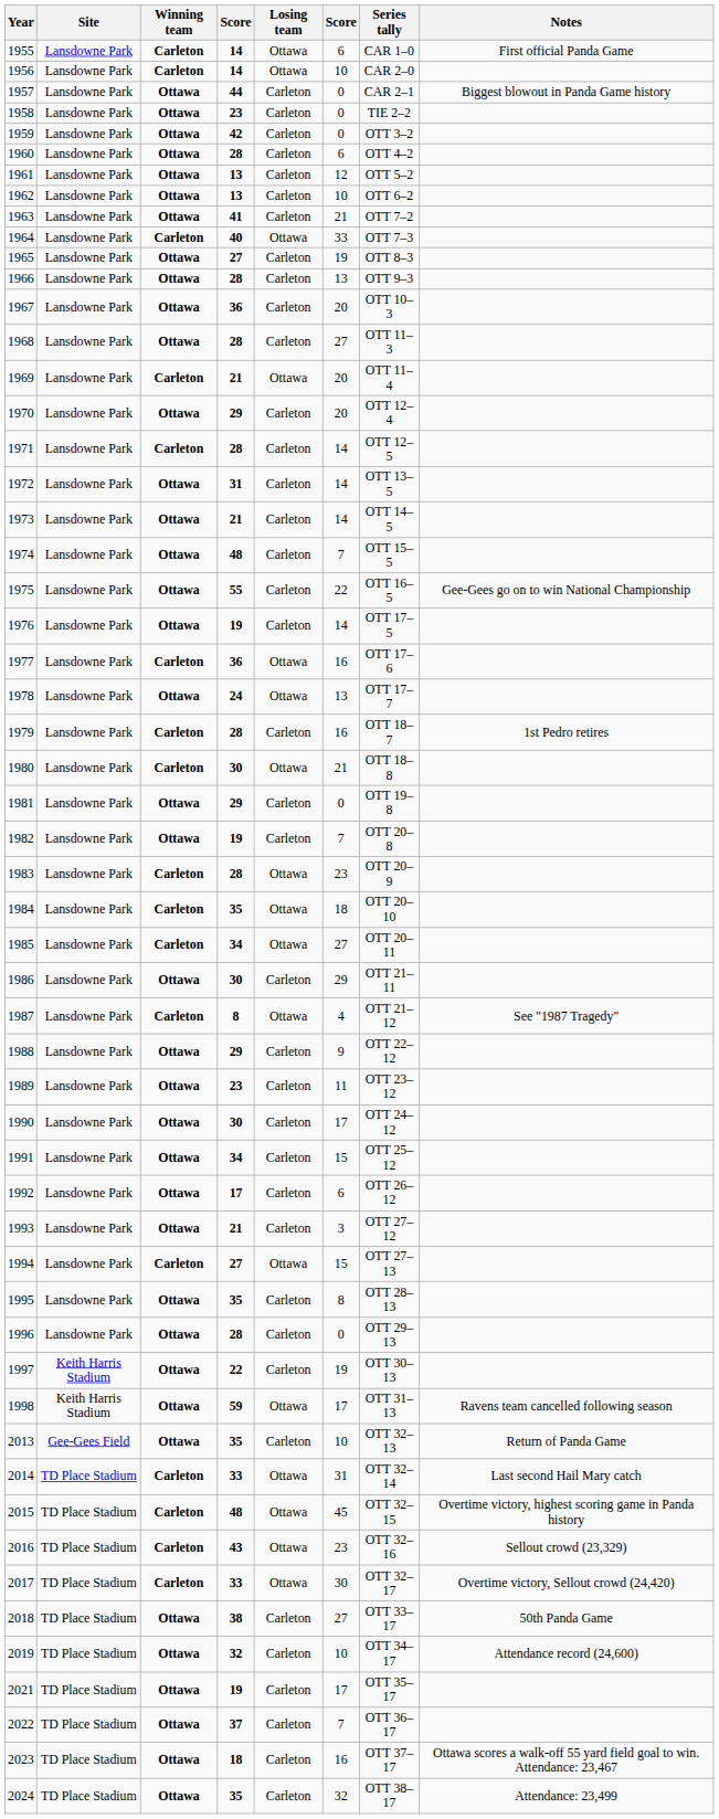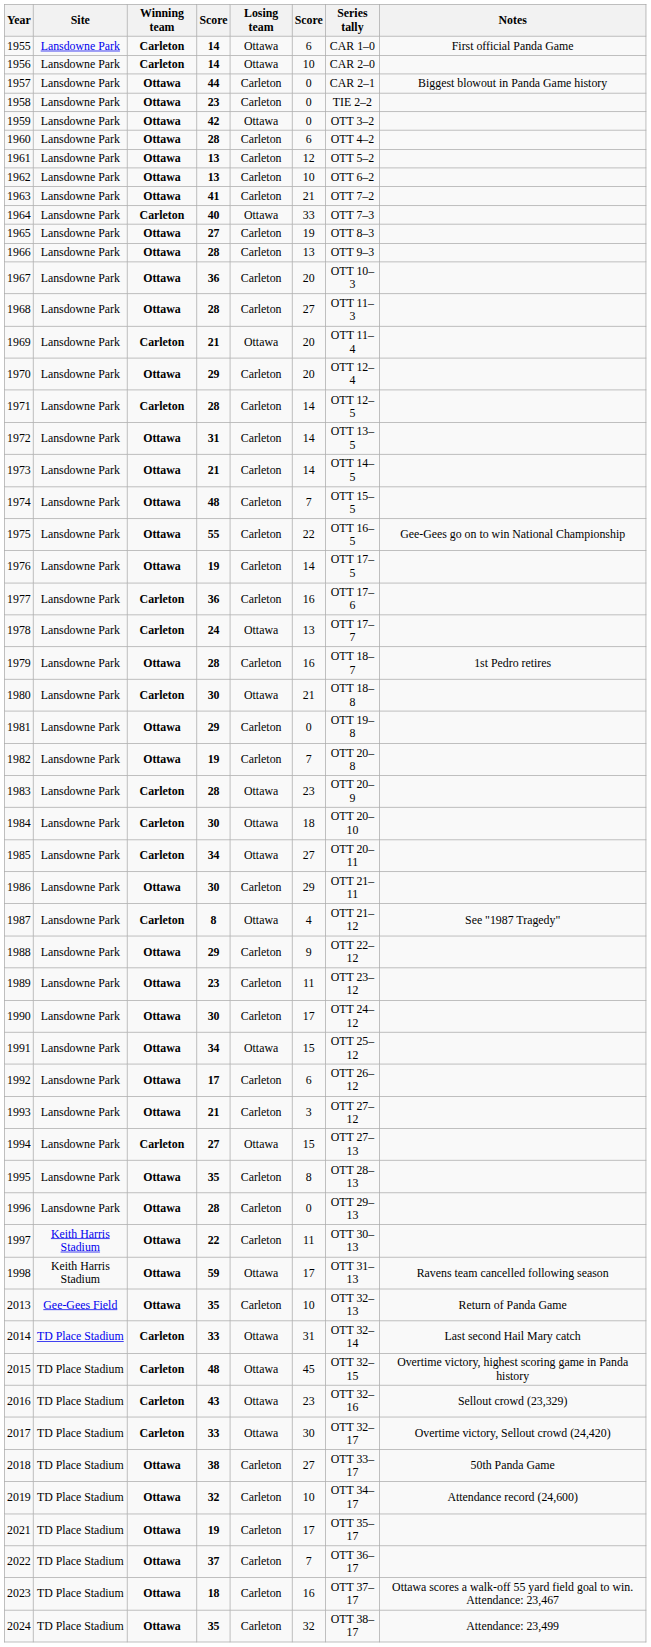 <table class="wikitable sortable">
 <tr>
 <th>Year</th>
 <th>Site</th>
 <th>Winning team</th>
 <th>Score</th>
 <th>Losing team</th>
 <th>Score</th>
 <th>Series tally</th>
 <th>Notes</th>
 </tr>
 <tr align=center>
 <td>1955</td>
 <td><a href='#'>Lansdowne Park</a></td>
 <td><strong>Carleton</strong></td>
 <td><strong>14</strong></td>
 <td>Ottawa</td>
 <td>6</td>
 <td>CAR 1–0</td>
 <td>First official Panda Game</td>
 </tr>
 <tr align=center>
 <td>1956</td>
 <td>Lansdowne Park</td>
 <td><strong>Carleton</strong></td>
 <td><strong>14</strong></td>
 <td>Ottawa</td>
 <td>10</td>
 <td>CAR 2–0</td>
 <td></td>
 </tr>
 <tr align=center>
 <td>1957</td>
 <td>Lansdowne Park</td>
 <td><strong>Ottawa</strong></td>
 <td><strong>44</strong></td>
 <td>Carleton</td>
 <td>0</td>
 <td>CAR 2–1</td>
 <td>Biggest blowout in Panda Game history</td>
 </tr>
 <tr align=center>
 <td>1958</td>
 <td>Lansdowne Park</td>
 <td><strong>Ottawa</strong></td>
 <td><strong>23</strong></td>
 <td>Carleton</td>
 <td>0</td>
 <td>TIE 2–2</td>
 <td></td>
 </tr>
 <tr align=center>
 <td>1959</td>
 <td>Lansdowne Park</td>
 <td><strong>Ottawa</strong></td>
 <td><strong>42</strong></td>
-<td>Carleton</td>
+<td>Ottawa</td>
 <td>0</td>
 <td>OTT 3–2</td>
 <td></td>
 </tr>
 <tr align=center>
 <td>1960</td>
 <td>Lansdowne Park</td>
 <td><strong>Ottawa</strong></td>
 <td><strong>28</strong></td>
 <td>Carleton</td>
 <td>6</td>
 <td>OTT 4–2</td>
 <td></td>
 </tr>
 <tr align=center>
 <td>1961</td>
 <td>Lansdowne Park</td>
 <td><strong>Ottawa</strong></td>
 <td><strong>13</strong></td>
 <td>Carleton</td>
 <td>12</td>
 <td>OTT 5–2</td>
 <td></td>
 </tr>
 <tr align=center>
 <td>1962</td>
 <td>Lansdowne Park</td>
 <td><strong>Ottawa</strong></td>
 <td><strong>13</strong></td>
 <td>Carleton</td>
 <td>10</td>
 <td>OTT 6–2</td>
 <td></td>
 </tr>
 <tr align=center>
 <td>1963</td>
 <td>Lansdowne Park</td>
 <td><strong>Ottawa</strong></td>
 <td><strong>41</strong></td>
 <td>Carleton</td>
 <td>21</td>
 <td>OTT 7–2</td>
 <td></td>
 </tr>
 <tr align=center>
 <td>1964</td>
 <td>Lansdowne Park</td>
 <td><strong>Carleton</strong></td>
 <td><strong>40</strong></td>
 <td>Ottawa</td>
 <td>33</td>
 <td>OTT 7–3</td>
 <td></td>
 </tr>
 <tr align=center>
 <td>1965</td>
 <td>Lansdowne Park</td>
 <td><strong>Ottawa</strong></td>
 <td><strong>27</strong></td>
 <td>Carleton</td>
 <td>19</td>
 <td>OTT 8–3</td>
 <td></td>
 </tr>
 <tr align=center>
 <td>1966</td>
 <td>Lansdowne Park</td>
 <td><strong>Ottawa</strong></td>
 <td><strong>28</strong></td>
 <td>Carleton</td>
 <td>13</td>
 <td>OTT 9–3</td>
 <td></td>
 </tr>
 <tr align=center>
 <td>1967</td>
 <td>Lansdowne Park</td>
 <td><strong>Ottawa</strong></td>
 <td><strong>36</strong></td>
 <td>Carleton</td>
 <td>20</td>
 <td>OTT 10–3</td>
 <td></td>
 </tr>
 <tr align=center>
 <td>1968</td>
 <td>Lansdowne Park</td>
 <td><strong>Ottawa</strong></td>
 <td><strong>28</strong></td>
 <td>Carleton</td>
 <td>27</td>
 <td>OTT 11–3</td>
 <td></td>
 </tr>
 <tr align=center>
 <td>1969</td>
 <td>Lansdowne Park</td>
 <td><strong>Carleton</strong></td>
 <td><strong>21</strong></td>
 <td>Ottawa</td>
 <td>20</td>
 <td>OTT 11–4</td>
 <td></td>
 </tr>
 <tr align=center>
 <td>1970</td>
 <td>Lansdowne Park</td>
 <td><strong>Ottawa</strong></td>
 <td><strong>29</strong></td>
 <td>Carleton</td>
 <td>20</td>
 <td>OTT 12–4</td>
 <td></td>
 </tr>
 <tr align=center>
 <td>1971</td>
 <td>Lansdowne Park</td>
 <td><strong>Carleton</strong></td>
 <td><strong>28</strong></td>
 <td>Carleton</td>
 <td>14</td>
 <td>OTT 12–5</td>
 <td></td>
 </tr>
 <tr align=center>
 <td>1972</td>
 <td>Lansdowne Park</td>
 <td><strong>Ottawa</strong></td>
 <td><strong>31</strong></td>
 <td>Carleton</td>
 <td>14</td>
 <td>OTT 13–5</td>
 <td></td>
 </tr>
 <tr align=center>
 <td>1973</td>
 <td>Lansdowne Park</td>
 <td><strong>Ottawa</strong></td>
 <td><strong>21</strong></td>
 <td>Carleton</td>
 <td>14</td>
 <td>OTT 14–5</td>
 <td></td>
 </tr>
 <tr align=center>
 <td>1974</td>
 <td>Lansdowne Park</td>
 <td><strong>Ottawa</strong></td>
 <td><strong>48</strong></td>
 <td>Carleton</td>
 <td>7</td>
 <td>OTT 15–5</td>
 <td></td>
 </tr>
 <tr align=center>
 <td>1975</td>
 <td>Lansdowne Park</td>
 <td><strong>Ottawa</strong></td>
 <td><strong>55</strong></td>
 <td>Carleton</td>
 <td>22</td>
 <td>OTT 16–5</td>
 <td>Gee-Gees go on to win National Championship</td>
 </tr>
 <tr align=center>
 <td>1976</td>
 <td>Lansdowne Park</td>
 <td><strong>Ottawa</strong></td>
 <td><strong>19</strong></td>
 <td>Carleton</td>
 <td>14</td>
 <td>OTT 17–5</td>
 <td></td>
 </tr>
 <tr align=center>
 <td>1977</td>
 <td>Lansdowne Park</td>
 <td><strong>Carleton</strong></td>
 <td><strong>36</strong></td>
-<td>Ottawa</td>
+<td>Carleton</td>
 <td>16</td>
 <td>OTT 17–6</td>
 <td></td>
 </tr>
 <tr align=center>
 <td>1978</td>
 <td>Lansdowne Park</td>
-<td><strong>Ottawa</strong></td>
+<td><strong>Carleton</strong></td>
 <td><strong>24</strong></td>
 <td>Ottawa</td>
 <td>13</td>
 <td>OTT 17–7</td>
 <td></td>
 </tr>
 <tr align=center>
 <td>1979</td>
 <td>Lansdowne Park</td>
-<td><strong>Carleton</strong></td>
+<td><strong>Ottawa</strong></td>
 <td><strong>28</strong></td>
 <td>Carleton</td>
 <td>16</td>
 <td>OTT 18–7</td>
 <td>1st Pedro retires</td>
 </tr>
 <tr align=center>
 <td>1980</td>
 <td>Lansdowne Park</td>
 <td><strong>Carleton</strong></td>
 <td><strong>30</strong></td>
 <td>Ottawa</td>
 <td>21</td>
 <td>OTT 18–8</td>
 <td></td>
 </tr>
 <tr align=center>
 <td>1981</td>
 <td>Lansdowne Park</td>
 <td><strong>Ottawa</strong></td>
 <td><strong>29</strong></td>
 <td>Carleton</td>
 <td>0</td>
 <td>OTT 19–8</td>
 <td></td>
 </tr>
 <tr align=center>
 <td>1982</td>
 <td>Lansdowne Park</td>
 <td><strong>Ottawa</strong></td>
 <td><strong>19</strong></td>
 <td>Carleton</td>
 <td>7</td>
 <td>OTT 20–8</td>
 <td></td>
 </tr>
 <tr align=center>
 <td>1983</td>
 <td>Lansdowne Park</td>
 <td><strong>Carleton</strong></td>
 <td><strong>28</strong></td>
 <td>Ottawa</td>
 <td>23</td>
 <td>OTT 20–9</td>
 <td></td>
 </tr>
 <tr align=center>
 <td>1984</td>
 <td>Lansdowne Park</td>
 <td><strong>Carleton</strong></td>
-<td><strong>35</strong></td>
+<td><strong>30</strong></td>
 <td>Ottawa</td>
 <td>18</td>
 <td>OTT 20–10</td>
 <td></td>
 </tr>
 <tr align=center>
 <td>1985</td>
 <td>Lansdowne Park</td>
 <td><strong>Carleton</strong></td>
 <td><strong>34</strong></td>
 <td>Ottawa</td>
 <td>27</td>
 <td>OTT 20–11</td>
 <td></td>
 </tr>
 <tr align=center>
 <td>1986</td>
 <td>Lansdowne Park</td>
 <td><strong>Ottawa</strong></td>
 <td><strong>30</strong></td>
 <td>Carleton</td>
 <td>29</td>
 <td>OTT 21–11</td>
 <td></td>
 </tr>
 <tr align=center>
 <td>1987</td>
 <td>Lansdowne Park</td>
 <td><strong>Carleton</strong></td>
 <td><strong>8</strong></td>
 <td>Ottawa</td>
 <td>4</td>
 <td>OTT 21–12</td>
 <td>See "1987 Tragedy"</td>
 </tr>
 <tr align=center>
 <td>1988</td>
 <td>Lansdowne Park</td>
 <td><strong>Ottawa</strong></td>
 <td><strong>29</strong></td>
 <td>Carleton</td>
 <td>9</td>
 <td>OTT 22–12</td>
 <td></td>
 </tr>
 <tr align=center>
 <td>1989</td>
 <td>Lansdowne Park</td>
 <td><strong>Ottawa</strong></td>
 <td><strong>23</strong></td>
 <td>Carleton</td>
 <td>11</td>
 <td>OTT 23–12</td>
 <td></td>
 </tr>
 <tr align=center>
 <td>1990</td>
 <td>Lansdowne Park</td>
 <td><strong>Ottawa</strong></td>
 <td><strong>30</strong></td>
 <td>Carleton</td>
 <td>17</td>
 <td>OTT 24–12</td>
 <td></td>
 </tr>
 <tr align=center>
 <td>1991</td>
 <td>Lansdowne Park</td>
 <td><strong>Ottawa</strong></td>
 <td><strong>34</strong></td>
-<td>Carleton</td>
+<td>Ottawa</td>
 <td>15</td>
 <td>OTT 25–12</td>
 <td></td>
 </tr>
 <tr align=center>
 <td>1992</td>
 <td>Lansdowne Park</td>
 <td><strong>Ottawa</strong></td>
 <td><strong>17</strong></td>
 <td>Carleton</td>
 <td>6</td>
 <td>OTT 26–12</td>
 <td></td>
 </tr>
 <tr align=center>
 <td>1993</td>
 <td>Lansdowne Park</td>
 <td><strong>Ottawa</strong></td>
 <td><strong>21</strong></td>
 <td>Carleton</td>
 <td>3</td>
 <td>OTT 27–12</td>
 <td></td>
 </tr>
 <tr align=center>
 <td>1994</td>
 <td>Lansdowne Park</td>
 <td><strong>Carleton</strong></td>
 <td><strong>27</strong></td>
 <td>Ottawa</td>
 <td>15</td>
 <td>OTT 27–13</td>
 <td></td>
 </tr>
 <tr align=center>
 <td>1995</td>
 <td>Lansdowne Park</td>
 <td><strong>Ottawa</strong></td>
 <td><strong>35</strong></td>
 <td>Carleton</td>
 <td>8</td>
 <td>OTT 28–13</td>
 <td></td>
 </tr>
 <tr align=center>
 <td>1996</td>
 <td>Lansdowne Park</td>
 <td><strong>Ottawa</strong></td>
 <td><strong>28</strong></td>
 <td>Carleton</td>
 <td>0</td>
 <td>OTT 29–13</td>
 <td></td>
 </tr>
 <tr align=center>
 <td>1997</td>
 <td><a href='#'>Keith Harris Stadium</a></td>
 <td><strong>Ottawa</strong></td>
 <td><strong>22</strong></td>
 <td>Carleton</td>
-<td>19</td>
+<td>11</td>
 <td>OTT 30–13</td>
 <td></td>
 </tr>
 <tr align=center>
 <td>1998</td>
 <td>Keith Harris Stadium</td>
 <td><strong>Ottawa</strong></td>
 <td><strong>59</strong></td>
 <td>Ottawa</td>
 <td>17</td>
 <td>OTT 31–13</td>
 <td>Ravens team cancelled following season</td>
 </tr>
 <tr align=center>
 <td>2013</td>
 <td><a href='#'>Gee-Gees Field</a></td>
 <td><strong>Ottawa</strong></td>
 <td><strong>35</strong></td>
 <td>Carleton</td>
 <td>10</td>
 <td>OTT 32–13</td>
 <td>Return of Panda Game</td>
 </tr>
 <tr align=center>
 <td>2014</td>
 <td><a href='#'>TD Place Stadium</a></td>
 <td><strong>Carleton</strong></td>
 <td><strong>33</strong></td>
 <td>Ottawa</td>
 <td>31</td>
 <td>OTT 32–14</td>
 <td>Last second Hail Mary catch</td>
 </tr>
 <tr align=center>
 <td>2015</td>
 <td>TD Place Stadium</td>
 <td><strong>Carleton</strong></td>
 <td><strong>48</strong></td>
 <td>Ottawa</td>
 <td>45</td>
 <td>OTT 32–15</td>
 <td>Overtime victory, highest scoring game in Panda history</td>
 </tr>
 <tr align=center>
 <td>2016</td>
 <td>TD Place Stadium</td>
 <td><strong>Carleton</strong></td>
 <td><strong>43</strong></td>
 <td>Ottawa</td>
 <td>23</td>
 <td>OTT 32–16</td>
 <td>Sellout crowd (23,329)</td>
 </tr>
 <tr align=center>
 <td>2017</td>
 <td>TD Place Stadium</td>
 <td><strong>Carleton</strong></td>
 <td><strong>33</strong></td>
 <td>Ottawa</td>
 <td>30</td>
 <td>OTT 32–17</td>
 <td>Overtime victory, Sellout crowd (24,420)</td>
 </tr>
 <tr align=center>
 <td>2018</td>
 <td>TD Place Stadium</td>
 <td><strong>Ottawa</strong></td>
 <td><strong>38</strong></td>
 <td>Carleton</td>
 <td>27</td>
 <td>OTT 33–17</td>
 <td>50th Panda Game</td>
 </tr>
 <tr align=center>
 <td>2019</td>
 <td>TD Place Stadium</td>
 <td><strong>Ottawa</strong></td>
 <td><strong>32</strong></td>
 <td>Carleton</td>
 <td>10</td>
 <td>OTT 34–17</td>
 <td>Attendance record (24,600)</td>
 </tr>
 <tr align=center>
 <td>2021</td>
 <td>TD Place Stadium</td>
 <td><strong>Ottawa</strong></td>
 <td><strong>19</strong></td>
 <td>Carleton</td>
 <td>17</td>
 <td>OTT 35–17</td>
 <td></td>
 </tr>
 <tr align=center>
 <td>2022</td>
 <td>TD Place Stadium</td>
 <td><strong>Ottawa</strong></td>
 <td><strong>37</strong></td>
 <td>Carleton</td>
 <td>7</td>
 <td>OTT 36–17</td>
 <td></td>
 </tr>
 <tr align=center>
 <td>2023</td>
 <td>TD Place Stadium</td>
 <td><strong>Ottawa</strong></td>
 <td><strong>18</strong></td>
 <td>Carleton</td>
 <td>16</td>
 <td>OTT 37–17</td>
 <td>Ottawa scores a walk-off 55 yard field goal to win.  Attendance: 23,467</td>
 </tr>
 <tr align=center>
 <td>2024</td>
 <td>TD Place Stadium</td>
 <td><strong>Ottawa</strong></td>
 <td><strong>35</strong></td>
 <td>Carleton</td>
 <td>32</td>
 <td>OTT 38–17</td>
 <td>Attendance: 23,499</td>
 </tr>
 </table>
